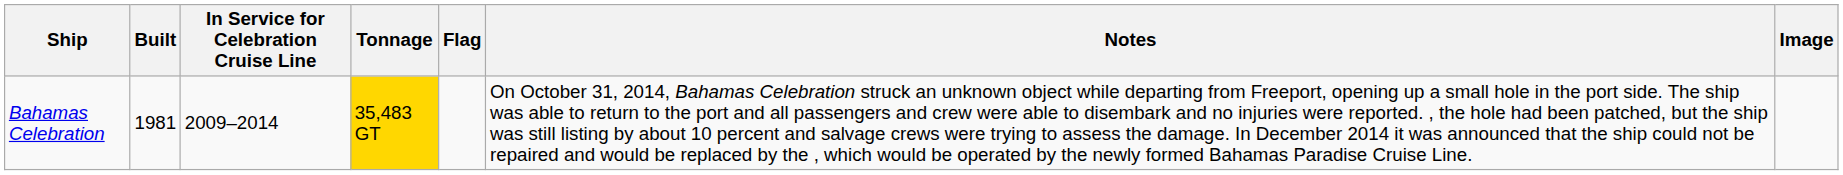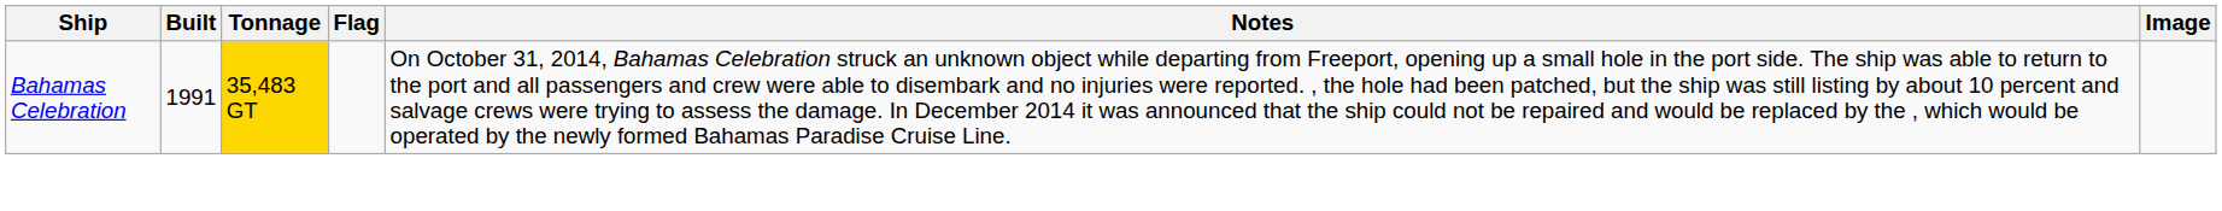 <table class="wikitable">
 <tr>
 <th>Ship</th>
 <th>Built</th>
-<th>In Service for Celebration Cruise Line</th>
 <th>Tonnage</th>
 <th>Flag</th>
 <th>Notes</th>
 <th>Image</th>
 </tr>
 <tr>
 <td><em><a href='#'>Bahamas Celebration</a></em></td>
-<td>1981</td>
-<td>2009–2014</td>
+<td>1991</td>
 <td style="background: gold;">35,483 GT</td>
 <td></td>
 <td>On October 31, 2014, <em>Bahamas Celebration</em> struck an unknown object while departing from Freeport, opening up a small hole in the port side. The ship was able to return to the port and all passengers and crew were able to disembark and no injuries were reported. , the hole had been patched, but the ship was still listing by about 10 percent and salvage crews were trying to assess the damage. In December 2014 it was announced that the ship could not be repaired and would be replaced by the , which would be operated by the newly formed Bahamas Paradise Cruise Line.</td>
 <td></td>
 </tr>
 </table>
